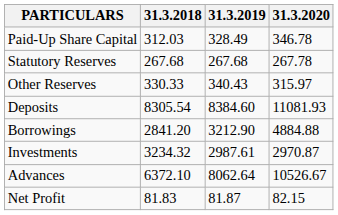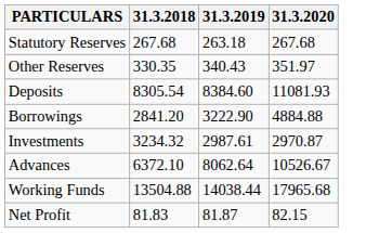 <table class="wikitable">
 <tr>
 <th>PARTICULARS</th>
 <th>31.3.2018</th>
 <th>31.3.2019</th>
 <th>31.3.2020</th>
 </tr>
 <tr>
-<td>Paid-Up Share Capital</td>
-<td>312.03</td>
-<td>328.49</td>
-<td>346.78</td>
-</tr>
-<tr>
 <td>Statutory Reserves</td>
 <td>267.68</td>
+<td>263.18</td>
 <td>267.68</td>
-<td>267.78</td>
 </tr>
 <tr>
 <td>Other Reserves</td>
-<td>330.33</td>
+<td>330.35</td>
 <td>340.43</td>
-<td>315.97</td>
+<td>351.97</td>
 </tr>
 <tr>
 <td>Deposits</td>
 <td>8305.54</td>
 <td>8384.60</td>
 <td>11081.93</td>
 </tr>
 <tr>
 <td>Borrowings</td>
 <td>2841.20</td>
-<td>3212.90</td>
+<td>3222.90</td>
 <td>4884.88</td>
 </tr>
 <tr>
 <td>Investments</td>
 <td>3234.32</td>
 <td>2987.61</td>
 <td>2970.87</td>
 </tr>
 <tr>
 <td>Advances</td>
 <td>6372.10</td>
 <td>8062.64</td>
 <td>10526.67</td>
 </tr>
 <tr>
+<td>Working Funds</td>
+<td>13504.88</td>
+<td>14038.44</td>
+<td>17965.68</td>
+</tr>
+<tr>
 <td>Net Profit</td>
 <td>81.83</td>
 <td>81.87</td>
 <td>82.15</td>
 </tr>
 </table>
